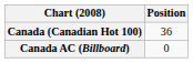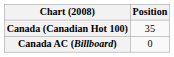 <table class="wikitable plainrowheaders">
 <tr>
 <th scope="col">Chart (2008)</th>
 <th scope="col">Position</th>
 </tr>
 <tr>
 <th scope="row">Canada (Canadian Hot 100)</th>
-<td align="center">36</td>
+<td align="center">35</td>
 </tr>
 <tr>
 <th scope="row">Canada AC (<em>Billboard</em>)</th>
 <td align="center">0</td>
 </tr>
 </table>
